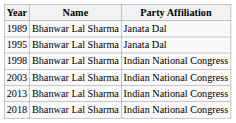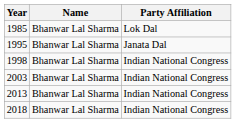 <table class="wikitable">
 <tr>
 <th>Year</th>
 <th>Name</th>
 <th>Party Affiliation</th>
 </tr>
 <tr>
-<td>1989</td>
+<td>1985</td>
 <td>Bhanwar Lal Sharma</td>
-<td>Janata Dal</td>
+<td>Lok Dal</td>
 </tr>
 <tr>
 <td>1995</td>
 <td>Bhanwar Lal Sharma</td>
 <td>Janata Dal</td>
 </tr>
 <tr>
 <td>1998</td>
 <td>Bhanwar Lal Sharma</td>
 <td>Indian National Congress</td>
 </tr>
 <tr>
 <td>2003</td>
 <td>Bhanwar Lal Sharma</td>
 <td>Indian National Congress</td>
 </tr>
 <tr>
 <td>2013</td>
 <td>Bhanwar Lal Sharma</td>
 <td>Indian National Congress</td>
 </tr>
 <tr>
 <td>2018</td>
 <td>Bhanwar Lal Sharma</td>
 <td>Indian National Congress</td>
 </tr>
 </table>
